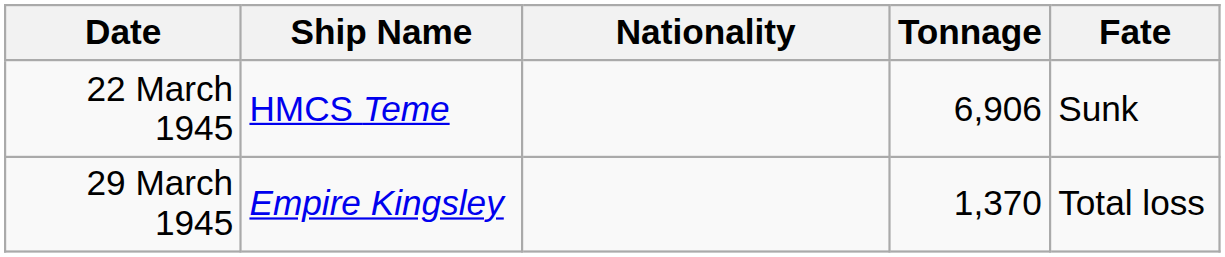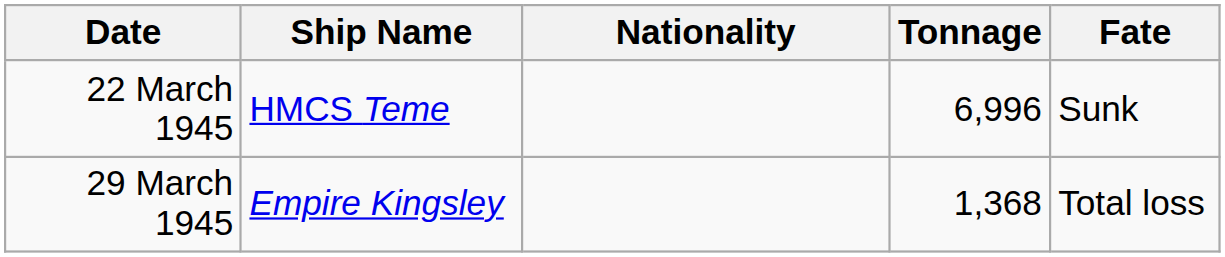 <table class="wikitable sortable">
 <tr>
 <th width="100px">Date</th>
 <th width="120px">Ship Name</th>
 <th width="160px">Nationality</th>
 <th width="25px">Tonnage</th>
 <th width="70px">Fate</th>
 </tr>
 <tr>
 <td align="right">22 March 1945</td>
 <td align="left"><a href='#'>HMCS <em>Teme</em></a></td>
 <td align="left"></td>
-<td align="right">6,906</td>
+<td align="right">6,996</td>
 <td align="left">Sunk</td>
 </tr>
 <tr>
 <td align="right">29 March 1945</td>
 <td align="left"><a href='#'><em>Empire Kingsley</em></a></td>
 <td align="left"></td>
-<td align="right">1,370</td>
+<td align="right">1,368</td>
 <td align="left">Total loss</td>
 </tr>
 </table>
